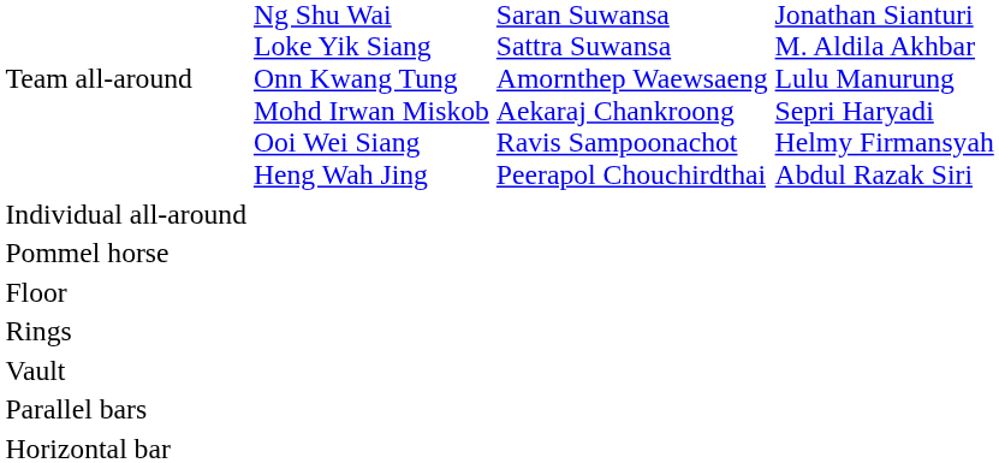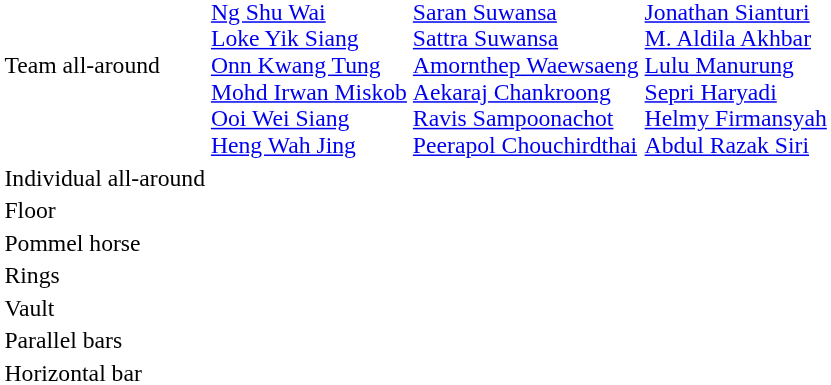 <table>
 <tr>
 <td>Team all-around</td>
 <td><br><a href='#'>Ng Shu Wai</a><br><a href='#'>Loke Yik Siang</a><br><a href='#'>Onn Kwang Tung</a><br><a href='#'>Mohd Irwan Miskob</a><br><a href='#'>Ooi Wei Siang</a><br><a href='#'>Heng Wah Jing</a></td>
 <td><br><a href='#'>Saran Suwansa</a><br><a href='#'>Sattra Suwansa</a><br><a href='#'>Amornthep Waewsaeng</a><br><a href='#'>Aekaraj Chankroong</a><br><a href='#'>Ravis Sampoonachot</a><br><a href='#'>Peerapol Chouchirdthai</a></td>
 <td><br><a href='#'>Jonathan Sianturi</a><br><a href='#'>M. Aldila Akhbar</a><br><a href='#'>Lulu Manurung</a><br><a href='#'>Sepri Haryadi</a><br><a href='#'>Helmy Firmansyah</a><br><a href='#'>Abdul Razak Siri</a></td>
 </tr>
 <tr>
 <td>Individual all-around</td>
 <td></td>
 <td></td>
 <td></td>
 </tr>
 <tr>
-<td>Pommel horse</td>
+<td>Floor</td>
 <td></td>
 <td></td>
 <td></td>
 </tr>
 <tr>
-<td>Floor</td>
+<td>Pommel horse</td>
 <td></td>
 <td></td>
 <td></td>
 </tr>
 <tr>
 <td>Rings</td>
 <td></td>
 <td></td>
 <td></td>
 </tr>
 <tr>
 <td>Vault</td>
 <td></td>
 <td><br></td>
 <td></td>
 </tr>
 <tr>
 <td>Parallel bars</td>
 <td></td>
 <td></td>
 <td></td>
 </tr>
 <tr>
 <td>Horizontal bar</td>
 <td></td>
 <td></td>
 <td></td>
 </tr>
 </table>
